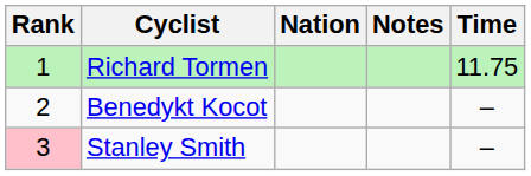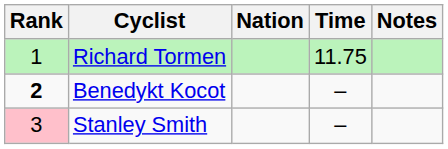 <table class="wikitable sortable" style="text-align:center">
 <tr>
 <th>Rank</th>
 <th>Cyclist</th>
 <th>Nation</th>
+<th>Time</th>
 <th>Notes</th>
-<th>Time</th>
 </tr>
 <tr bgcolor=bbf3bb>
 <td>1</td>
 <td align=left data-sort-value="Tormen, Richard"><a href='#'>Richard Tormen</a></td>
 <td align=left></td>
+<td>11.75</td>
 <td></td>
-<td>11.75</td>
 </tr>
 <tr>
-<td>2</td>
+<td><strong>2</strong></td>
 <td align=left data-sort-value="Kocot, Benedykt"><a href='#'>Benedykt Kocot</a></td>
 <td align=left></td>
+<td>–</td>
 <td></td>
-<td>–</td>
 </tr>
 <tr>
 <td style="background: pink;">3</td>
 <td align=left data-sort-value="Smith, Stanley"><a href='#'>Stanley Smith</a></td>
 <td align=left></td>
+<td>–</td>
 <td></td>
-<td>–</td>
 </tr>
 </table>
